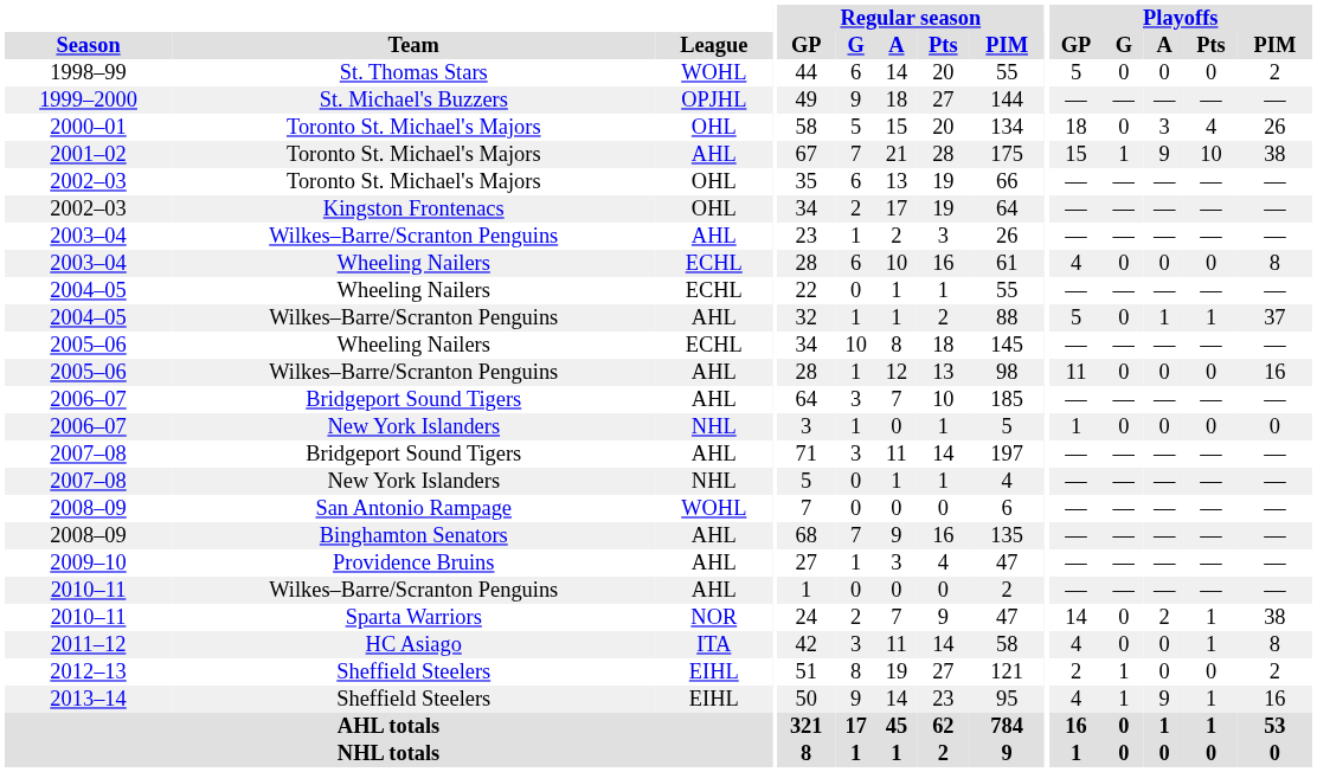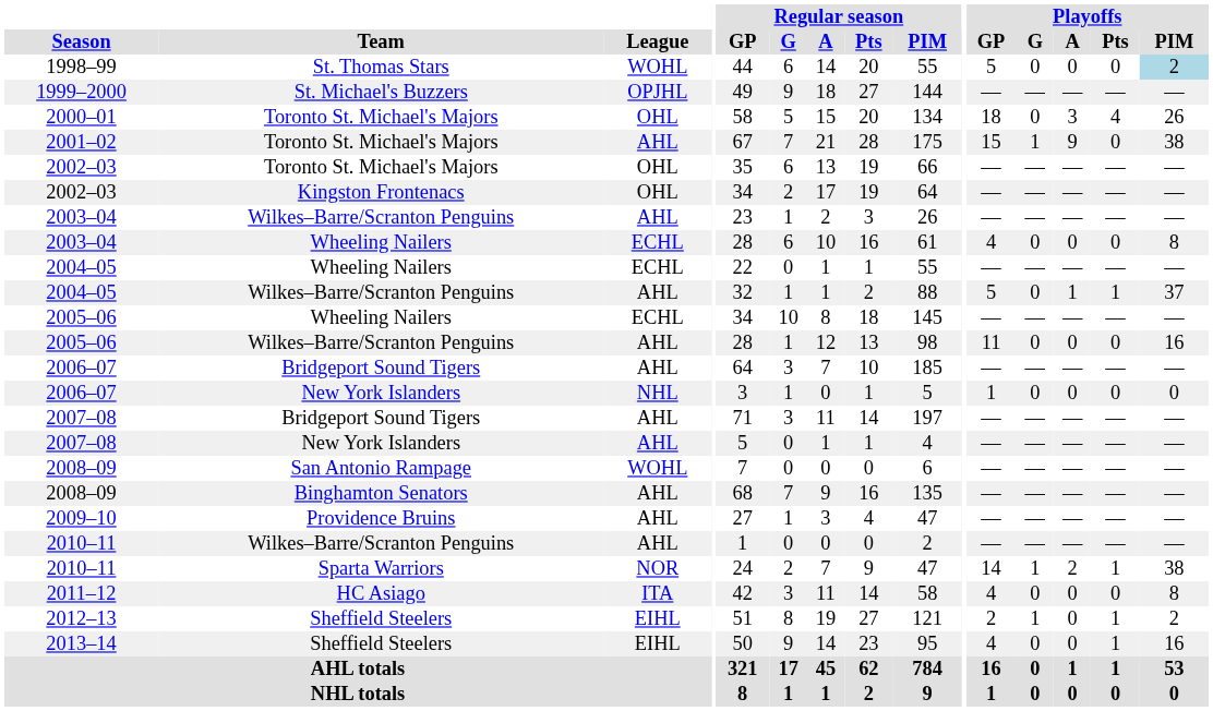 <table border="0" cellpadding="1" cellspacing="0" style="text-align:center; width:60em">
 <tr bgcolor="#e0e0e0">
 <th colspan="3"  bgcolor="#ffffff"></th>
 <th rowspan="99" bgcolor="#ffffff"></th>
 <th colspan="5"><a href='#'>Regular season</a></th>
 <th rowspan="99" bgcolor="#ffffff"></th>
 <th colspan="5"><a href='#'>Playoffs</a></th>
 </tr>
 <tr bgcolor="#e0e0e0">
 <th><a href='#'>Season</a></th>
 <th>Team</th>
 <th>League</th>
 <th>GP</th>
 <th><a href='#'>G</a></th>
 <th><a href='#'>A</a></th>
 <th><a href='#'>Pts</a></th>
 <th><a href='#'>PIM</a></th>
 <th>GP</th>
 <th>G</th>
 <th>A</th>
 <th>Pts</th>
 <th>PIM</th>
 </tr>
 <tr>
 <td>1998–99</td>
 <td><a href='#'>St. Thomas Stars</a></td>
 <td><a href='#'>WOHL</a></td>
 <td>44</td>
 <td>6</td>
 <td>14</td>
 <td>20</td>
 <td>55</td>
 <td>5</td>
 <td>0</td>
 <td>0</td>
 <td>0</td>
-<td>2</td>
+<td style="background: lightblue;">2</td>
 </tr>
 <tr bgcolor="#f0f0f0">
 <td><a href='#'>1999–2000</a></td>
 <td><a href='#'>St. Michael's Buzzers</a></td>
 <td><a href='#'>OPJHL</a></td>
 <td>49</td>
 <td>9</td>
 <td>18</td>
 <td>27</td>
 <td>144</td>
 <td>—</td>
 <td>—</td>
 <td>—</td>
 <td>—</td>
 <td>—</td>
 </tr>
 <tr>
 <td><a href='#'>2000–01</a></td>
 <td><a href='#'>Toronto St. Michael's Majors</a></td>
 <td><a href='#'>OHL</a></td>
 <td>58</td>
 <td>5</td>
 <td>15</td>
 <td>20</td>
 <td>134</td>
 <td>18</td>
 <td>0</td>
 <td>3</td>
 <td>4</td>
 <td>26</td>
 </tr>
 <tr bgcolor="#f0f0f0">
 <td><a href='#'>2001–02</a></td>
 <td>Toronto St. Michael's Majors</td>
 <td><a href='#'>AHL</a></td>
 <td>67</td>
 <td>7</td>
 <td>21</td>
 <td>28</td>
 <td>175</td>
 <td>15</td>
 <td>1</td>
 <td>9</td>
-<td>10</td>
+<td>0</td>
 <td>38</td>
 </tr>
 <tr>
 <td><a href='#'>2002–03</a></td>
 <td>Toronto St. Michael's Majors</td>
 <td>OHL</td>
 <td>35</td>
 <td>6</td>
 <td>13</td>
 <td>19</td>
 <td>66</td>
 <td>—</td>
 <td>—</td>
 <td>—</td>
 <td>—</td>
 <td>—</td>
 </tr>
 <tr bgcolor="#f0f0f0">
 <td>2002–03</td>
 <td><a href='#'>Kingston Frontenacs</a></td>
 <td>OHL</td>
 <td>34</td>
 <td>2</td>
 <td>17</td>
 <td>19</td>
 <td>64</td>
 <td>—</td>
 <td>—</td>
 <td>—</td>
 <td>—</td>
 <td>—</td>
 </tr>
 <tr>
 <td><a href='#'>2003–04</a></td>
 <td><a href='#'>Wilkes–Barre/Scranton Penguins</a></td>
 <td><a href='#'>AHL</a></td>
 <td>23</td>
 <td>1</td>
 <td>2</td>
 <td>3</td>
 <td>26</td>
 <td>—</td>
 <td>—</td>
 <td>—</td>
 <td>—</td>
 <td>—</td>
 </tr>
 <tr bgcolor="#f0f0f0">
 <td><a href='#'>2003–04</a></td>
 <td><a href='#'>Wheeling Nailers</a></td>
 <td><a href='#'>ECHL</a></td>
 <td>28</td>
 <td>6</td>
 <td>10</td>
 <td>16</td>
 <td>61</td>
 <td>4</td>
 <td>0</td>
 <td>0</td>
 <td>0</td>
 <td>8</td>
 </tr>
 <tr>
 <td><a href='#'>2004–05</a></td>
 <td>Wheeling Nailers</td>
 <td>ECHL</td>
 <td>22</td>
 <td>0</td>
 <td>1</td>
 <td>1</td>
 <td>55</td>
 <td>—</td>
 <td>—</td>
 <td>—</td>
 <td>—</td>
 <td>—</td>
 </tr>
 <tr bgcolor="#f0f0f0">
 <td><a href='#'>2004–05</a></td>
 <td>Wilkes–Barre/Scranton Penguins</td>
 <td>AHL</td>
 <td>32</td>
 <td>1</td>
 <td>1</td>
 <td>2</td>
 <td>88</td>
 <td>5</td>
 <td>0</td>
 <td>1</td>
 <td>1</td>
 <td>37</td>
 </tr>
 <tr>
 <td><a href='#'>2005–06</a></td>
 <td>Wheeling Nailers</td>
 <td>ECHL</td>
 <td>34</td>
 <td>10</td>
 <td>8</td>
 <td>18</td>
 <td>145</td>
 <td>—</td>
 <td>—</td>
 <td>—</td>
 <td>—</td>
 <td>—</td>
 </tr>
 <tr bgcolor="#f0f0f0">
 <td><a href='#'>2005–06</a></td>
 <td>Wilkes–Barre/Scranton Penguins</td>
 <td>AHL</td>
 <td>28</td>
 <td>1</td>
 <td>12</td>
 <td>13</td>
 <td>98</td>
 <td>11</td>
 <td>0</td>
 <td>0</td>
 <td>0</td>
 <td>16</td>
 </tr>
 <tr>
 <td><a href='#'>2006–07</a></td>
 <td><a href='#'>Bridgeport Sound Tigers</a></td>
 <td>AHL</td>
 <td>64</td>
 <td>3</td>
 <td>7</td>
 <td>10</td>
 <td>185</td>
 <td>—</td>
 <td>—</td>
 <td>—</td>
 <td>—</td>
 <td>—</td>
 </tr>
 <tr bgcolor="#f0f0f0">
 <td><a href='#'>2006–07</a></td>
 <td><a href='#'>New York Islanders</a></td>
 <td><a href='#'>NHL</a></td>
 <td>3</td>
 <td>1</td>
 <td>0</td>
 <td>1</td>
 <td>5</td>
 <td>1</td>
 <td>0</td>
 <td>0</td>
 <td>0</td>
 <td>0</td>
 </tr>
 <tr>
 <td><a href='#'>2007–08</a></td>
 <td>Bridgeport Sound Tigers</td>
 <td>AHL</td>
 <td>71</td>
 <td>3</td>
 <td>11</td>
 <td>14</td>
 <td>197</td>
 <td>—</td>
 <td>—</td>
 <td>—</td>
 <td>—</td>
 <td>—</td>
 </tr>
 <tr bgcolor="#f0f0f0">
 <td><a href='#'>2007–08</a></td>
 <td>New York Islanders</td>
-<td>NHL</td>
+<td><a href='#'>AHL</a></td>
 <td>5</td>
 <td>0</td>
 <td>1</td>
 <td>1</td>
 <td>4</td>
 <td>—</td>
 <td>—</td>
 <td>—</td>
 <td>—</td>
 <td>—</td>
 </tr>
 <tr>
 <td><a href='#'>2008–09</a></td>
 <td><a href='#'>San Antonio Rampage</a></td>
 <td><a href='#'>WOHL</a></td>
 <td>7</td>
 <td>0</td>
 <td>0</td>
 <td>0</td>
 <td>6</td>
 <td>—</td>
 <td>—</td>
 <td>—</td>
 <td>—</td>
 <td>—</td>
 </tr>
 <tr bgcolor="#f0f0f0">
 <td>2008–09</td>
 <td><a href='#'>Binghamton Senators</a></td>
 <td>AHL</td>
 <td>68</td>
 <td>7</td>
 <td>9</td>
 <td>16</td>
 <td>135</td>
 <td>—</td>
 <td>—</td>
 <td>—</td>
 <td>—</td>
 <td>—</td>
 </tr>
 <tr>
 <td><a href='#'>2009–10</a></td>
 <td><a href='#'>Providence Bruins</a></td>
 <td>AHL</td>
 <td>27</td>
 <td>1</td>
 <td>3</td>
 <td>4</td>
 <td>47</td>
 <td>—</td>
 <td>—</td>
 <td>—</td>
 <td>—</td>
 <td>—</td>
 </tr>
 <tr bgcolor="#f0f0f0">
 <td><a href='#'>2010–11</a></td>
 <td>Wilkes–Barre/Scranton Penguins</td>
 <td>AHL</td>
 <td>1</td>
 <td>0</td>
 <td>0</td>
 <td>0</td>
 <td>2</td>
 <td>—</td>
 <td>—</td>
 <td>—</td>
 <td>—</td>
 <td>—</td>
 </tr>
 <tr>
 <td><a href='#'>2010–11</a></td>
 <td><a href='#'>Sparta Warriors</a></td>
 <td><a href='#'>NOR</a></td>
 <td>24</td>
 <td>2</td>
 <td>7</td>
 <td>9</td>
 <td>47</td>
 <td>14</td>
-<td>0</td>
+<td>1</td>
 <td>2</td>
 <td>1</td>
 <td>38</td>
 </tr>
 <tr bgcolor="#f0f0f0">
 <td><a href='#'>2011–12</a></td>
 <td><a href='#'>HC Asiago</a></td>
 <td><a href='#'>ITA</a></td>
 <td>42</td>
 <td>3</td>
 <td>11</td>
 <td>14</td>
 <td>58</td>
 <td>4</td>
 <td>0</td>
 <td>0</td>
-<td>1</td>
+<td>0</td>
 <td>8</td>
 </tr>
 <tr>
 <td><a href='#'>2012–13</a></td>
 <td><a href='#'>Sheffield Steelers</a></td>
 <td><a href='#'>EIHL</a></td>
 <td>51</td>
 <td>8</td>
 <td>19</td>
 <td>27</td>
 <td>121</td>
 <td>2</td>
 <td>1</td>
 <td>0</td>
-<td>0</td>
+<td>1</td>
 <td>2</td>
 </tr>
 <tr bgcolor="#f0f0f0">
 <td><a href='#'>2013–14</a></td>
 <td>Sheffield Steelers</td>
 <td>EIHL</td>
 <td>50</td>
 <td>9</td>
 <td>14</td>
 <td>23</td>
 <td>95</td>
 <td>4</td>
-<td>1</td>
-<td>9</td>
+<td>0</td>
+<td>0</td>
 <td>1</td>
 <td>16</td>
 </tr>
 <tr bgcolor="#e0e0e0">
 <th colspan="3">AHL totals</th>
 <th>321</th>
 <th>17</th>
 <th>45</th>
 <th>62</th>
 <th>784</th>
 <th>16</th>
 <th>0</th>
 <th>1</th>
 <th>1</th>
 <th>53</th>
 </tr>
 <tr bgcolor="#e0e0e0">
 <th colspan="3">NHL totals</th>
 <th>8</th>
 <th>1</th>
 <th>1</th>
 <th>2</th>
 <th>9</th>
 <th>1</th>
 <th>0</th>
 <th>0</th>
 <th>0</th>
 <th>0</th>
 </tr>
 </table>
